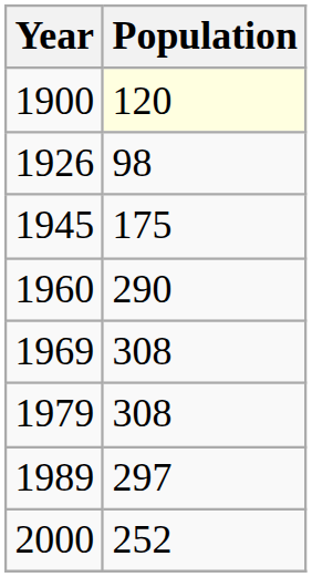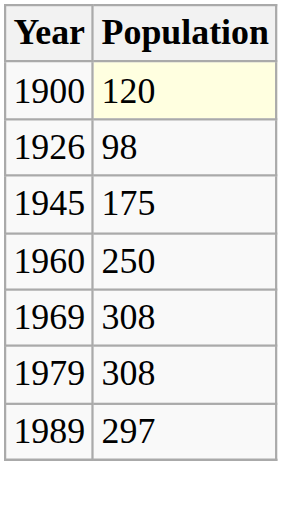 <table class=wikitable>
 <tr>
 <th>Year</th>
 <th>Population</th>
 </tr>
 <tr -->
 <td>1900</td>
 <td style="background: lightyellow;">120</td>
 </tr>
 <tr>
 <td>1926</td>
 <td>98</td>
 </tr>
 <tr>
 <td>1945</td>
 <td>175</td>
 </tr>
 <tr>
 <td>1960</td>
-<td>290</td>
+<td>250</td>
 </tr>
 <tr>
 <td>1969</td>
 <td>308</td>
 </tr>
 <tr>
 <td>1979</td>
 <td>308</td>
 </tr>
 <tr>
 <td>1989</td>
 <td>297</td>
 </tr>
 <tr>
-<td>2000</td>
-<td>252</td>
-</tr>
-<tr>
 </tr>
 </table>
